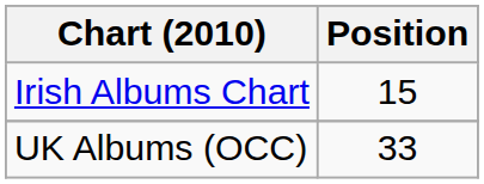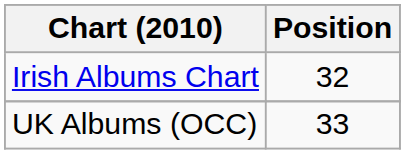 <table class="wikitable sortable">
 <tr>
 <th>Chart (2010)</th>
 <th>Position</th>
 </tr>
 <tr>
 <td><a href='#'>Irish Albums Chart</a></td>
-<td style="text-align:center;">15</td>
+<td style="text-align:center;">32</td>
 </tr>
 <tr>
 </tr>
 <tr>
 <td>UK Albums (OCC)</td>
 <td style="text-align:center;">33</td>
 </tr>
 </table>
